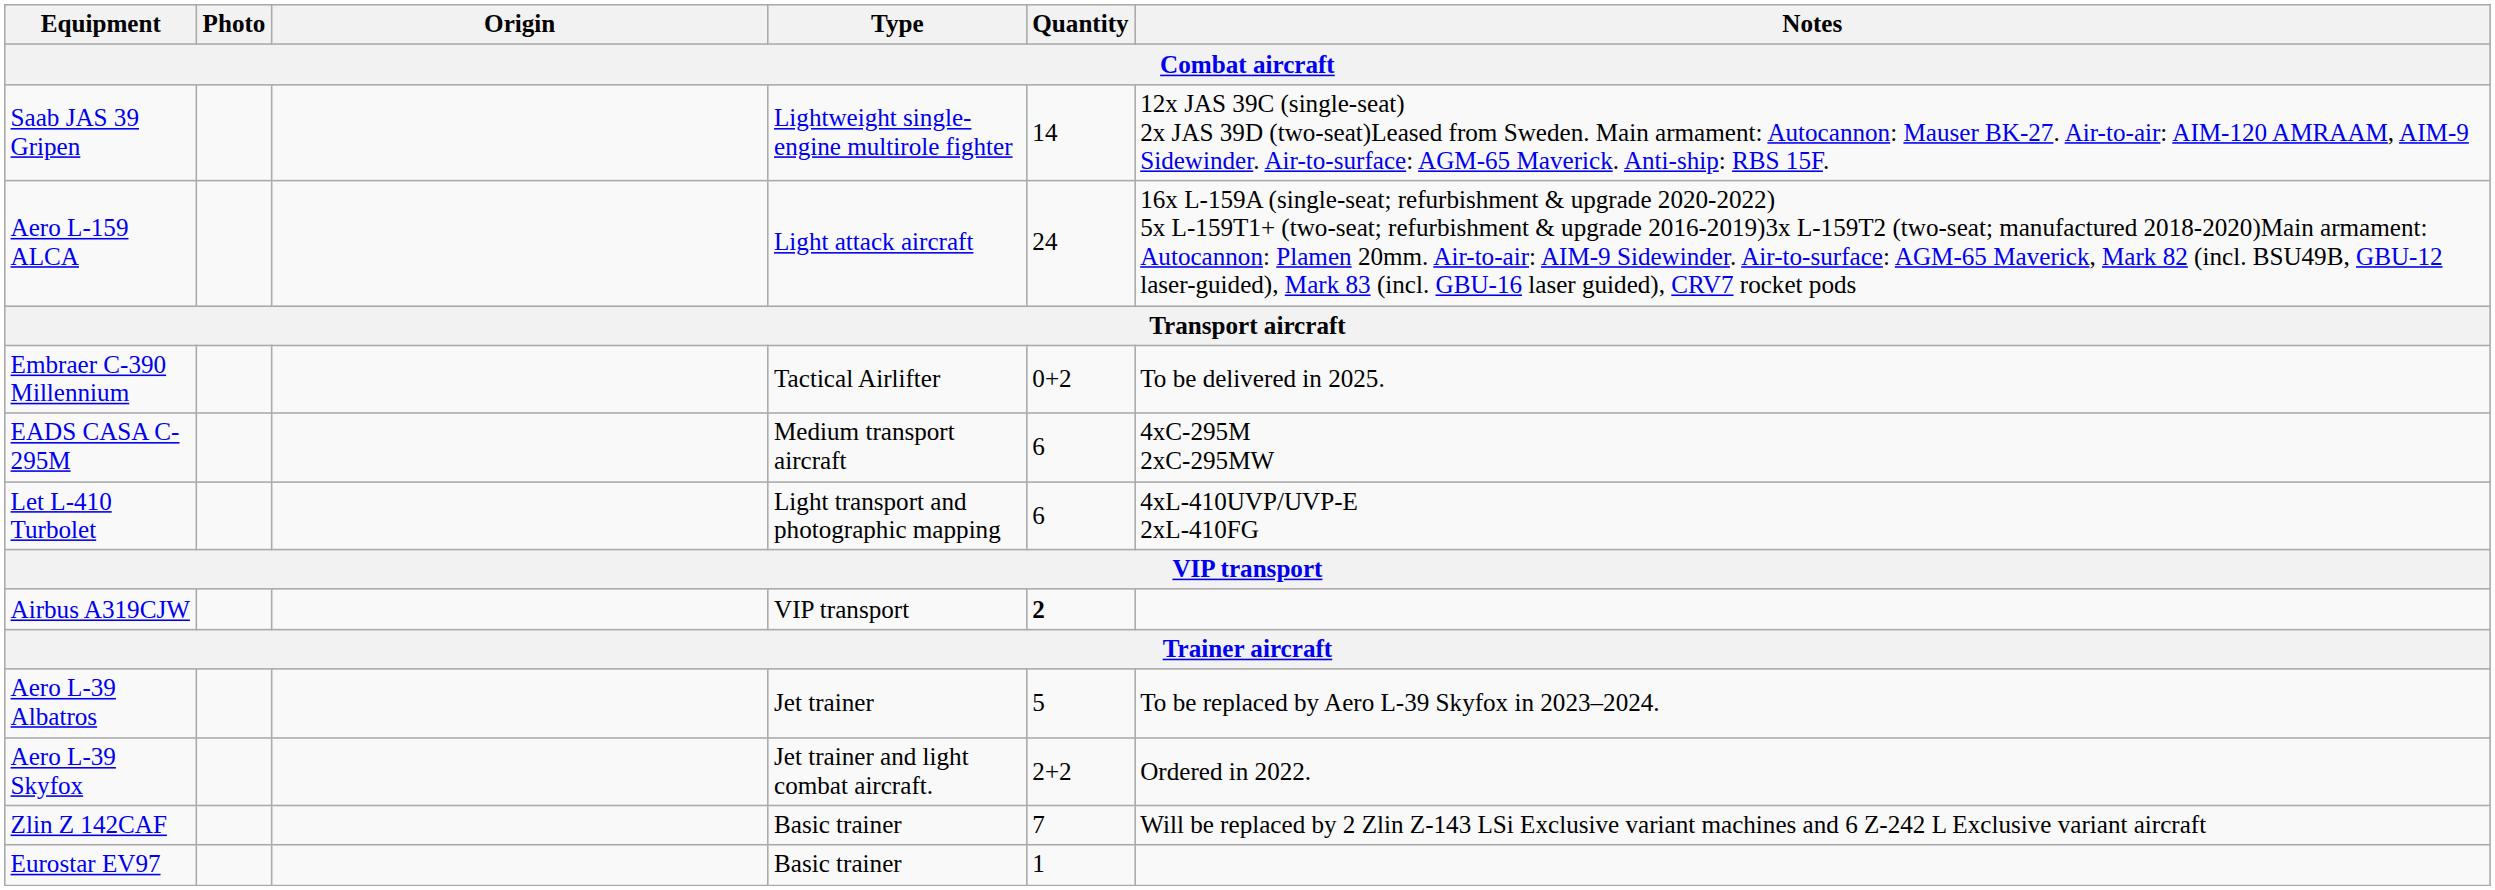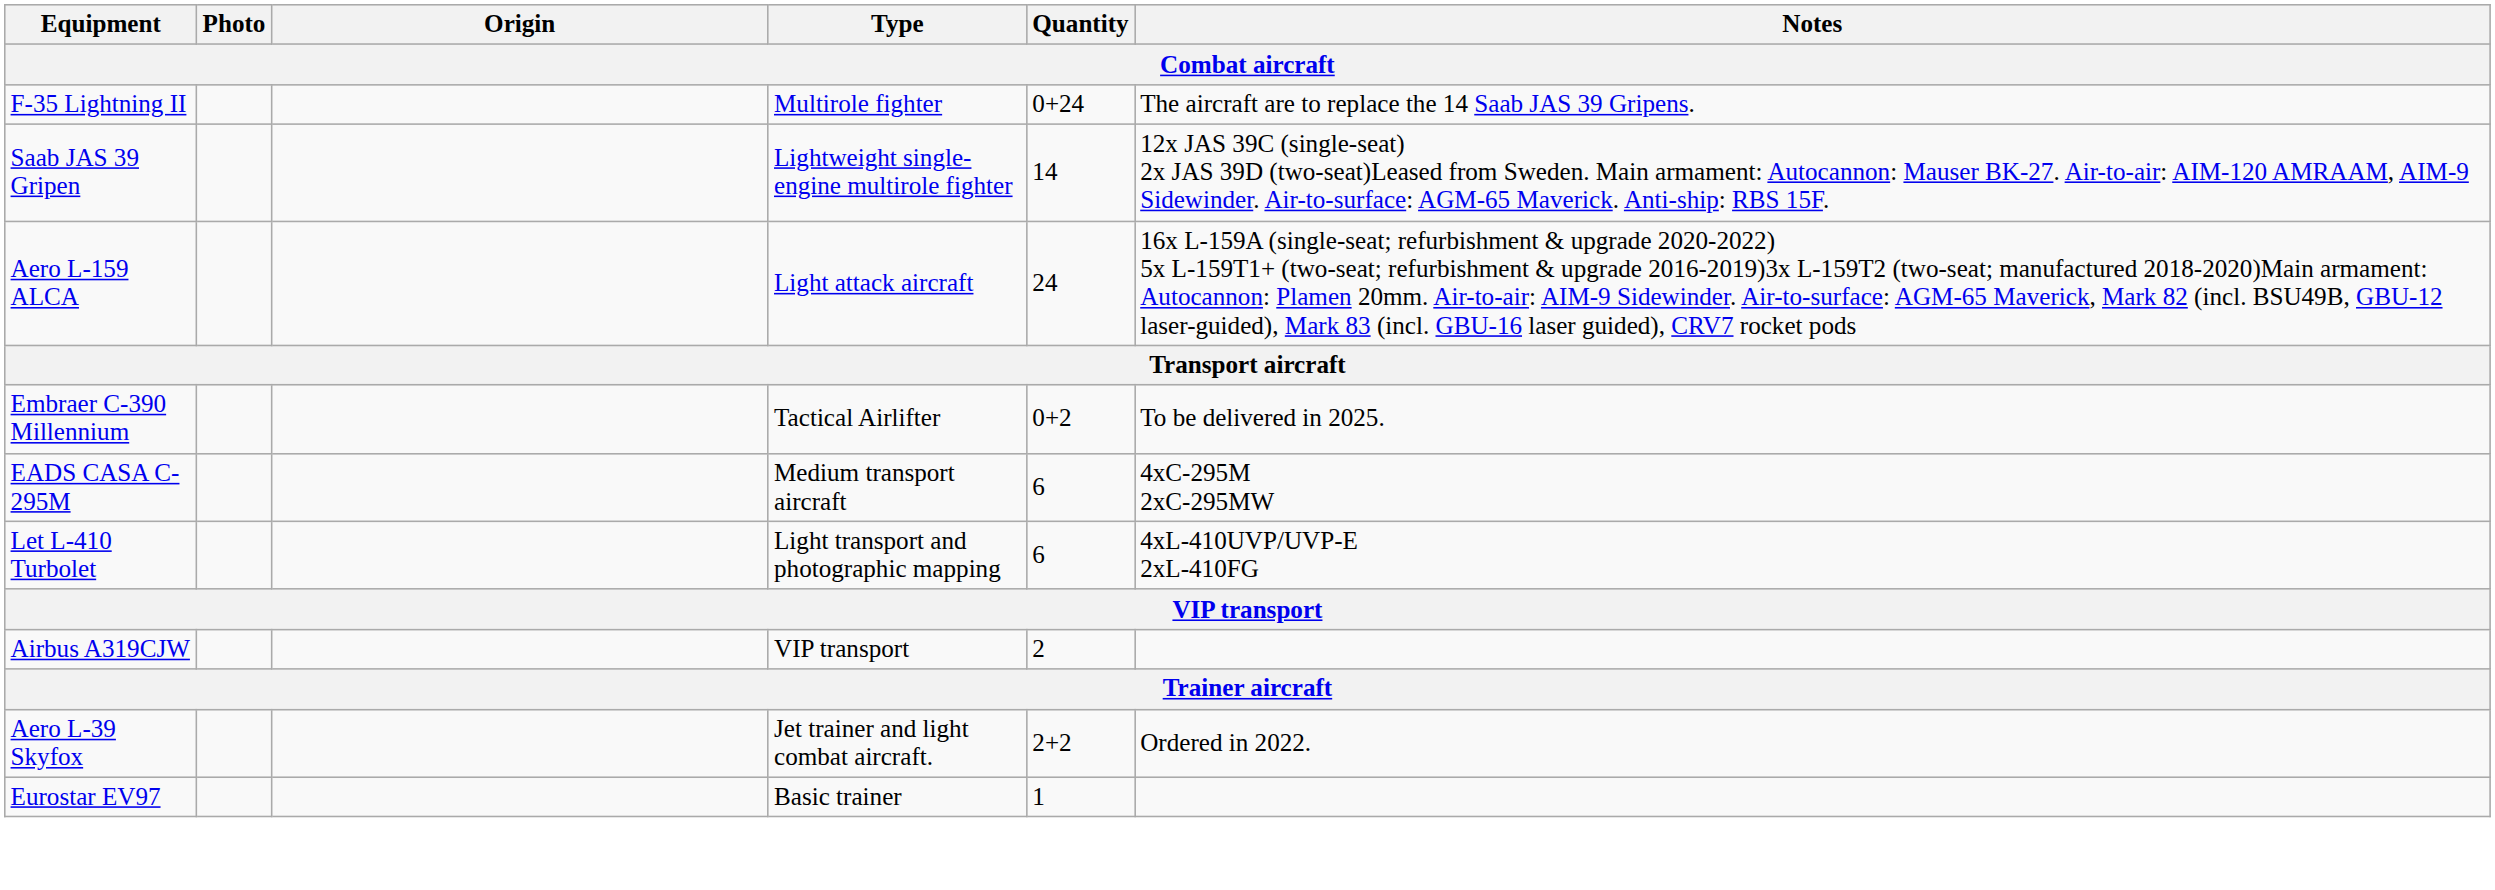 <table class="wikitable" border="1" width="100%">
 <tr>
 <th>Equipment</th>
 <th width="1%">Photo</th>
 <th width="20%">Origin</th>
 <th>Type</th>
 <th>Quantity</th>
 <th>Notes</th>
 </tr>
 <tr>
 <th colspan="6"><a href='#'>Combat aircraft</a></th>
+</tr>
+<tr>
+<td><a href='#'>F-35 Lightning II</a></td>
+<td></td>
+<td></td>
+<td><a href='#'>Multirole fighter</a></td>
+<td>0+24</td>
+<td>The aircraft are to replace the 14 <a href='#'>Saab JAS 39 Gripens</a>.</td>
 </tr>
 <tr>
 <td><a href='#'>Saab JAS 39 Gripen</a></td>
 <td></td>
 <td></td>
 <td><a href='#'>Lightweight single-engine multirole fighter</a></td>
 <td>14</td>
 <td>12x JAS 39C (single-seat)<br>2x JAS 39D (two-seat)Leased from Sweden. Main armament: <a href='#'>Autocannon</a>: <a href='#'>Mauser BK-27</a>. <a href='#'>Air-to-air</a>: <a href='#'>AIM-120 AMRAAM</a>, <a href='#'>AIM-9 Sidewinder</a>. <a href='#'>Air-to-surface</a>: <a href='#'>AGM-65 Maverick</a>. <a href='#'>Anti-ship</a>: <a href='#'>RBS 15F</a>.</td>
 </tr>
 <tr>
 <td><a href='#'>Aero L-159 ALCA</a></td>
 <td></td>
 <td></td>
 <td><a href='#'>Light attack aircraft</a></td>
 <td>24</td>
 <td>16x L-159A (single-seat; refurbishment & upgrade 2020-2022)<br>5x L-159T1+ (two-seat; refurbishment & upgrade 2016-2019)3x L-159T2 (two-seat; manufactured 2018-2020)Main armament: <a href='#'>Autocannon</a>: <a href='#'>Plamen</a> 20mm. <a href='#'>Air-to-air</a>: <a href='#'>AIM-9 Sidewinder</a>. <a href='#'>Air-to-surface</a>: <a href='#'>AGM-65 Maverick</a>, <a href='#'>Mark 82</a> (incl. BSU49B, <a href='#'>GBU-12</a> laser-guided), <a href='#'>Mark 83</a> (incl. <a href='#'>GBU-16</a> laser guided), <a href='#'>CRV7</a> rocket pods</td>
 </tr>
 <tr>
 <th colspan="6">Transport aircraft</th>
 </tr>
 <tr>
 <td><a href='#'>Embraer C-390 Millennium</a></td>
 <td></td>
 <td></td>
 <td>Tactical Airlifter</td>
 <td>0+2</td>
 <td>To be delivered in 2025.</td>
 </tr>
 <tr>
 <td><a href='#'>EADS CASA C-295M</a></td>
 <td></td>
 <td></td>
 <td>Medium transport aircraft</td>
 <td>6</td>
 <td>4xC-295M <br>2xC-295MW</td>
 </tr>
 <tr>
 <td><a href='#'>Let L-410 Turbolet</a></td>
 <td></td>
 <td></td>
 <td>Light transport and photographic mapping</td>
 <td>6</td>
 <td>4xL-410UVP/UVP-E <br>2xL-410FG</td>
 </tr>
 <tr>
 <th colspan="6"><a href='#'>VIP transport</a></th>
 </tr>
 <tr>
 <td><a href='#'>Airbus A319CJW</a></td>
 <td></td>
 <td><br></td>
 <td>VIP transport</td>
-<td><strong>2</strong></td>
+<td>2</td>
 <td></td>
 </tr>
 <tr>
 <th colspan="6"><a href='#'>Trainer aircraft</a></th>
-</tr>
-<tr>
-<td><a href='#'>Aero L-39 Albatros</a></td>
-<td></td>
-<td></td>
-<td>Jet trainer</td>
-<td>5</td>
-<td>To be replaced by Aero L-39 Skyfox in 2023–2024.</td>
 </tr>
 <tr>
 <td><a href='#'>Aero L-39 Skyfox</a></td>
 <td></td>
 <td></td>
 <td>Jet trainer and light combat aircraft.</td>
 <td>2+2</td>
 <td>Ordered in 2022.</td>
 </tr>
 <tr>
-<td><a href='#'>Zlin Z 142CAF</a></td>
-<td></td>
-<td></td>
-<td>Basic trainer</td>
-<td>7</td>
-<td>Will be replaced by 2 Zlin Z-143 LSi Exclusive variant machines and 6 Z-242 L Exclusive variant aircraft</td>
-</tr>
-<tr>
 <td><a href='#'>Eurostar EV97</a></td>
 <td></td>
 <td></td>
 <td>Basic trainer</td>
 <td>1</td>
 <td></td>
 </tr>
 </table>
